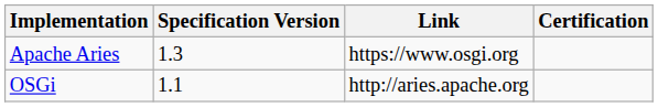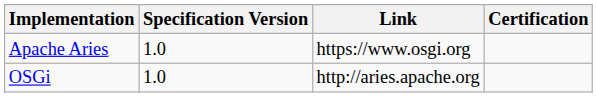 <table class="wikitable sortable">
 <tr>
 <th>Implementation</th>
 <th>Specification Version</th>
 <th>Link</th>
 <th>Certification</th>
 </tr>
 <tr>
 <td><a href='#'>Apache Aries</a></td>
-<td>1.3</td>
+<td>1.0</td>
 <td>https://www.osgi.org</td>
 <td></td>
 </tr>
 <tr>
 <td><a href='#'>OSGi</a></td>
-<td>1.1</td>
+<td>1.0</td>
 <td>http://aries.apache.org</td>
 <td></td>
 </tr>
 </table>
